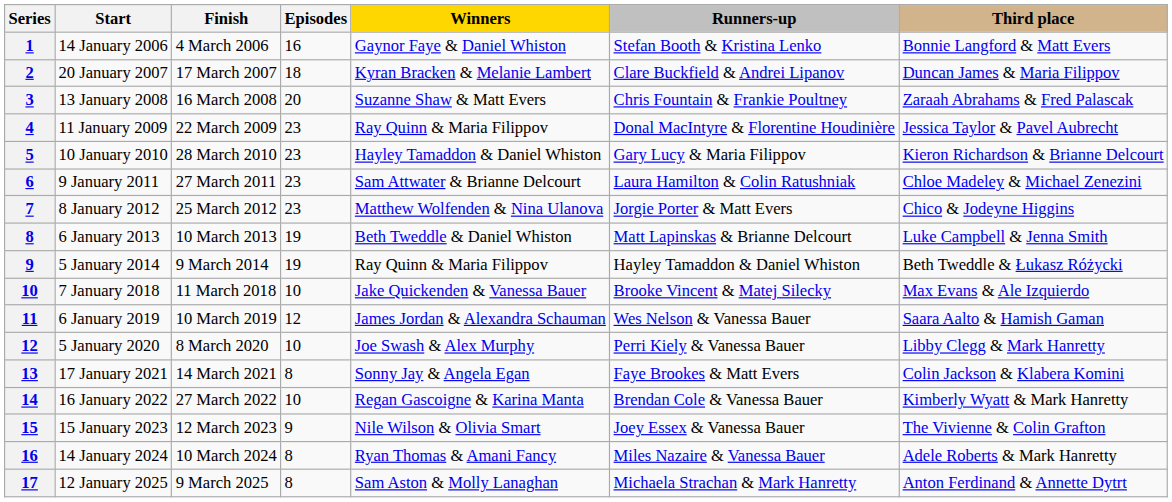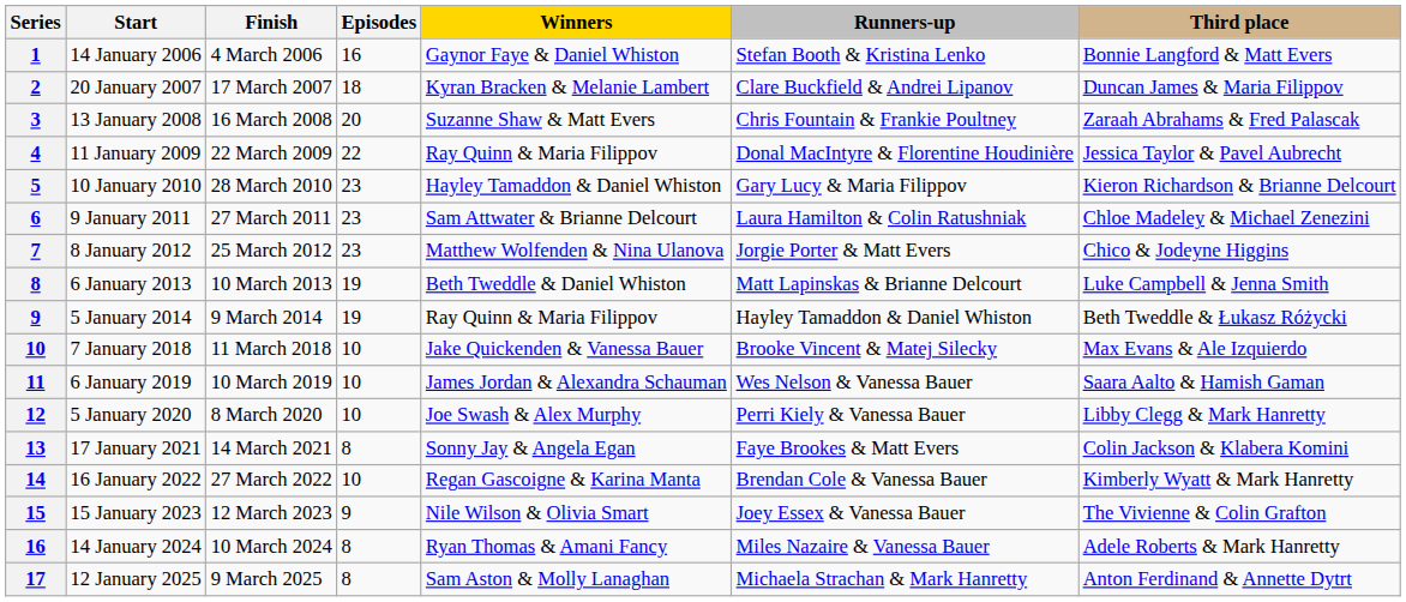 <table class="wikitable unsorrtable;" style="text-align:left; font-size:90%">
 <tr>
 <th scope="col">Series</th>
 <th scope="col">Start</th>
 <th scope="col">Finish</th>
 <th scope="col">Episodes</th>
 <td scope="col" align="center" bgcolor="gold"><strong>Winners</strong></td>
 <td scope="col" align="center" bgcolor="silver"><strong>Runners-up</strong></td>
 <td scope="col" align="center" bgcolor="tan"><strong>Third place</strong></td>
 </tr>
 <tr>
 <th scope="row"><a href='#'>1</a></th>
 <td>14 January 2006</td>
 <td>4 March 2006</td>
 <td>16</td>
 <td><a href='#'>Gaynor Faye</a> & <a href='#'>Daniel Whiston</a></td>
 <td><a href='#'>Stefan Booth</a> & <a href='#'>Kristina Lenko</a></td>
 <td><a href='#'>Bonnie Langford</a> & <a href='#'>Matt Evers</a></td>
 </tr>
 <tr>
 <th scope="row"><a href='#'>2</a></th>
 <td>20 January 2007</td>
 <td>17 March 2007</td>
 <td>18</td>
 <td><a href='#'>Kyran Bracken</a> & <a href='#'>Melanie Lambert</a></td>
 <td><a href='#'>Clare Buckfield</a> & <a href='#'>Andrei Lipanov</a></td>
 <td><a href='#'>Duncan James</a> & <a href='#'>Maria Filippov</a></td>
 </tr>
 <tr>
 <th scope="row"><a href='#'>3</a></th>
 <td>13 January 2008</td>
 <td>16 March 2008</td>
 <td>20</td>
 <td><a href='#'>Suzanne Shaw</a> & Matt Evers</td>
 <td><a href='#'>Chris Fountain</a> & <a href='#'>Frankie Poultney</a></td>
 <td><a href='#'>Zaraah Abrahams</a> & <a href='#'>Fred Palascak</a></td>
 </tr>
 <tr>
 <th scope="row"><a href='#'>4</a></th>
 <td>11 January 2009</td>
 <td>22 March 2009</td>
-<td>23</td>
+<td>22</td>
 <td><a href='#'>Ray Quinn</a> & Maria Filippov</td>
 <td><a href='#'>Donal MacIntyre</a> & <a href='#'>Florentine Houdinière</a></td>
 <td><a href='#'>Jessica Taylor</a> & <a href='#'>Pavel Aubrecht</a></td>
 </tr>
 <tr>
 <th scope="row"><a href='#'>5</a></th>
 <td>10 January 2010</td>
 <td>28 March 2010</td>
 <td>23</td>
 <td><a href='#'>Hayley Tamaddon</a> & Daniel Whiston</td>
 <td><a href='#'>Gary Lucy</a> & Maria Filippov</td>
 <td><a href='#'>Kieron Richardson</a> & <a href='#'>Brianne Delcourt</a></td>
 </tr>
 <tr>
 <th scope="row"><a href='#'>6</a></th>
 <td>9 January 2011</td>
 <td>27 March 2011</td>
 <td>23</td>
 <td><a href='#'>Sam Attwater</a> & Brianne Delcourt</td>
 <td><a href='#'>Laura Hamilton</a> & <a href='#'>Colin Ratushniak</a></td>
 <td><a href='#'>Chloe Madeley</a> & <a href='#'>Michael Zenezini</a></td>
 </tr>
 <tr>
 <th scope="row"><a href='#'>7</a></th>
 <td>8 January 2012</td>
 <td>25 March 2012</td>
 <td>23</td>
 <td><a href='#'>Matthew Wolfenden</a> & <a href='#'>Nina Ulanova</a></td>
 <td><a href='#'>Jorgie Porter</a> & Matt Evers</td>
 <td><a href='#'>Chico</a> & <a href='#'>Jodeyne Higgins</a></td>
 </tr>
 <tr>
 <th scope="row"><a href='#'>8</a></th>
 <td>6 January 2013</td>
 <td>10 March 2013</td>
 <td>19</td>
 <td><a href='#'>Beth Tweddle</a> & Daniel Whiston</td>
 <td><a href='#'>Matt Lapinskas</a> & Brianne Delcourt</td>
 <td><a href='#'>Luke Campbell</a> & <a href='#'>Jenna Smith</a></td>
 </tr>
 <tr>
 <th scope="row"><a href='#'>9</a></th>
 <td>5 January 2014</td>
 <td>9 March 2014</td>
 <td>19</td>
 <td>Ray Quinn & Maria Filippov</td>
 <td>Hayley Tamaddon & Daniel Whiston</td>
 <td>Beth Tweddle & <a href='#'>Łukasz Różycki</a></td>
 </tr>
 <tr>
 <th scope="row"><a href='#'>10</a></th>
 <td>7 January 2018</td>
 <td>11 March 2018</td>
 <td>10</td>
 <td><a href='#'>Jake Quickenden</a> & <a href='#'>Vanessa Bauer</a></td>
 <td><a href='#'>Brooke Vincent</a> & <a href='#'>Matej Silecky</a></td>
 <td><a href='#'>Max Evans</a> & <a href='#'>Ale Izquierdo</a></td>
 </tr>
 <tr>
 <th scope="row"><a href='#'>11</a></th>
 <td>6 January 2019</td>
 <td>10 March 2019</td>
-<td>12</td>
+<td>10</td>
 <td><a href='#'>James Jordan</a> & <a href='#'>Alexandra Schauman</a></td>
 <td><a href='#'>Wes Nelson</a> & Vanessa Bauer</td>
 <td><a href='#'>Saara Aalto</a> & <a href='#'>Hamish Gaman</a></td>
 </tr>
 <tr>
 <th scope="row"><a href='#'>12</a></th>
 <td>5 January 2020</td>
 <td>8 March 2020</td>
 <td>10</td>
 <td><a href='#'>Joe Swash</a> & <a href='#'>Alex Murphy</a></td>
 <td><a href='#'>Perri Kiely</a> & Vanessa Bauer</td>
 <td><a href='#'>Libby Clegg</a> & <a href='#'>Mark Hanretty</a></td>
 </tr>
 <tr>
 <th scope="row"><a href='#'>13</a></th>
 <td>17 January 2021</td>
 <td>14 March 2021</td>
 <td>8</td>
 <td><a href='#'>Sonny Jay</a> & <a href='#'>Angela Egan</a></td>
 <td><a href='#'>Faye Brookes</a> & Matt Evers</td>
 <td><a href='#'>Colin Jackson</a> & <a href='#'>Klabera Komini</a></td>
 </tr>
 <tr>
 <th scope="row"><a href='#'>14</a></th>
 <td>16 January 2022</td>
 <td>27 March 2022</td>
 <td>10</td>
 <td><a href='#'>Regan Gascoigne</a> & <a href='#'>Karina Manta</a></td>
 <td><a href='#'>Brendan Cole</a> & Vanessa Bauer</td>
 <td><a href='#'>Kimberly Wyatt</a> & Mark Hanretty</td>
 </tr>
 <tr>
 <th scope="row"><a href='#'>15</a></th>
 <td>15 January 2023</td>
 <td>12 March 2023</td>
 <td>9</td>
 <td><a href='#'>Nile Wilson</a> & <a href='#'>Olivia Smart</a></td>
 <td><a href='#'>Joey Essex</a> & Vanessa Bauer</td>
 <td><a href='#'>The Vivienne</a> & <a href='#'>Colin Grafton</a></td>
 </tr>
 <tr>
 <th scope="row"><a href='#'>16</a></th>
 <td>14 January 2024</td>
 <td>10 March 2024</td>
 <td>8</td>
 <td><a href='#'>Ryan Thomas</a> & <a href='#'>Amani Fancy</a></td>
 <td><a href='#'>Miles Nazaire</a> & <a href='#'>Vanessa Bauer</a></td>
 <td><a href='#'>Adele Roberts</a> & Mark Hanretty</td>
 </tr>
 <tr>
 <th scope="row"><a href='#'>17</a></th>
 <td>12 January 2025</td>
 <td>9 March 2025</td>
 <td>8</td>
 <td><a href='#'>Sam Aston</a> & <a href='#'>Molly Lanaghan</a></td>
 <td><a href='#'>Michaela Strachan</a> & <a href='#'>Mark Hanretty</a></td>
 <td><a href='#'>Anton Ferdinand</a> & <a href='#'>Annette Dytrt</a></td>
 </tr>
 </table>
